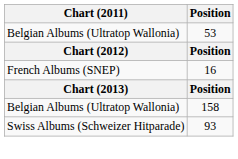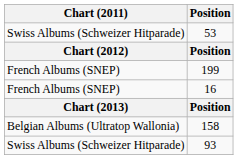 <table class="wikitable">
 <tr>
 <th>Chart (2011)</th>
 <th>Position</th>
 </tr>
 <tr>
-<td>Belgian Albums (Ultratop Wallonia)</td>
+<td>Swiss Albums (Schweizer Hitparade)</td>
 <td align="center">53</td>
 </tr>
 <tr>
 <th>Chart (2012)</th>
 <th>Position</th>
+</tr>
+<tr>
+<td>French Albums (SNEP)</td>
+<td align="center">199</td>
 </tr>
 <tr>
 <td>French Albums (SNEP)</td>
 <td align="center">16</td>
 </tr>
 <tr>
 <th>Chart (2013)</th>
 <th>Position</th>
 </tr>
 <tr>
 <td>Belgian Albums (Ultratop Wallonia)</td>
 <td align="center">158</td>
 </tr>
 <tr>
 <td>Swiss Albums (Schweizer Hitparade)</td>
 <td align="center">93</td>
 </tr>
 </table>
